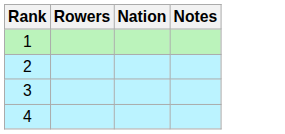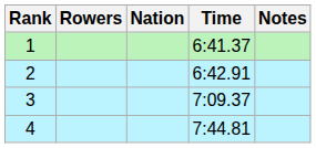 <table class="wikitable sortable" style="text-align:center">
 <tr>
 <th>Rank</th>
 <th>Rowers</th>
 <th>Nation</th>
+<th>Time</th>
 <th>Notes</th>
 </tr>
 <tr bgcolor=bbf3bb>
 <td>1</td>
 <td align=left data-sort-value="Bužina, Zlatko"></td>
 <td align=left></td>
+<td>6:41.37</td>
 <td></td>
 </tr>
 <tr bgcolor=bbf3ff>
 <td>2</td>
 <td align=left data-sort-value="Compagner, Kai"></td>
 <td align=left></td>
+<td>6:42.91</td>
 <td></td>
 </tr>
 <tr bgcolor=bbf3ff>
 <td>3</td>
 <td align=left data-sort-value="Pimenov, Nikolay"></td>
 <td align=left></td>
+<td>7:09.37</td>
 <td></td>
 </tr>
 <tr bgcolor=bbf3ff>
 <td>4</td>
 <td align=left data-sort-value="Bauer, Hermann"></td>
 <td align=left></td>
+<td>7:44.81</td>
 <td></td>
 </tr>
 </table>
